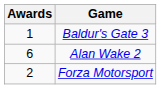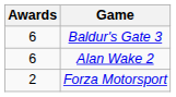 <table class="wikitable floatleft" rowspan="2" style="text-align:center;" background: #f6e39c;>
 <tr>
 <th style="width:55px;">Awards</th>
 <th style="text-align:center;">Game</th>
 </tr>
 <tr>
-<td>1</td>
+<td>6</td>
 <td><em><a href='#'>Baldur's Gate 3</a></em></td>
 </tr>
 <tr>
 <td>6</td>
 <td><em><a href='#'>Alan Wake 2</a></em></td>
 </tr>
 <tr>
 <td>2</td>
 <td><em><a href='#'>Forza Motorsport</a></em></td>
 </tr>
 </table>
